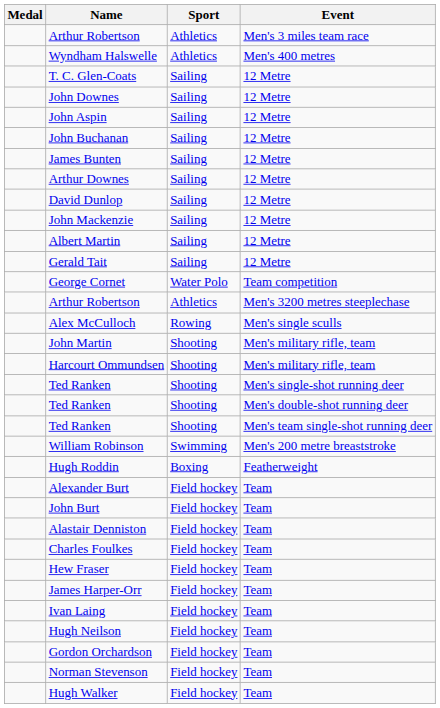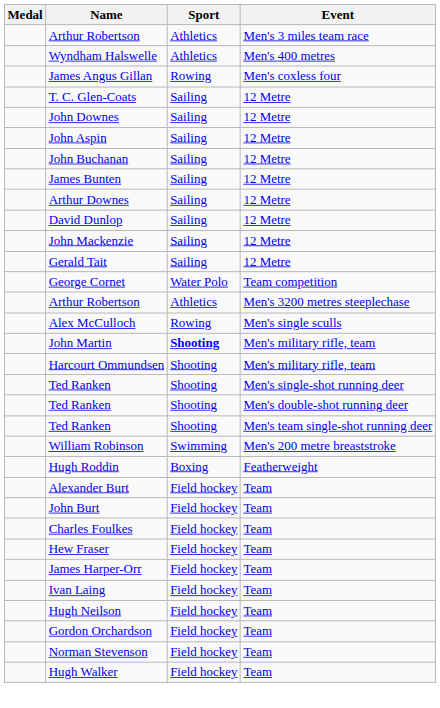 <table class="wikitable sortable">
 <tr>
 <th>Medal</th>
 <th>Name</th>
 <th>Sport</th>
 <th>Event</th>
 </tr>
 <tr>
 <td></td>
 <td><a href='#'>Arthur Robertson</a></td>
 <td><a href='#'>Athletics</a></td>
 <td><a href='#'>Men's 3 miles team race</a></td>
 </tr>
 <tr>
 <td></td>
 <td><a href='#'>Wyndham Halswelle</a></td>
 <td><a href='#'>Athletics</a></td>
 <td><a href='#'>Men's 400 metres</a></td>
+</tr>
+<tr>
+<td></td>
+<td><a href='#'>James Angus Gillan</a></td>
+<td><a href='#'>Rowing</a></td>
+<td><a href='#'>Men's coxless four</a></td>
 </tr>
 <tr>
 <td></td>
 <td><a href='#'>T. C. Glen-Coats</a></td>
 <td><a href='#'>Sailing</a></td>
 <td><a href='#'>12 Metre</a></td>
 </tr>
 <tr>
 <td></td>
 <td><a href='#'>John Downes</a></td>
 <td><a href='#'>Sailing</a></td>
 <td><a href='#'>12 Metre</a></td>
 </tr>
 <tr>
 <td></td>
 <td><a href='#'>John Aspin</a></td>
 <td><a href='#'>Sailing</a></td>
 <td><a href='#'>12 Metre</a></td>
 </tr>
 <tr>
 <td></td>
 <td><a href='#'>John Buchanan</a></td>
 <td><a href='#'>Sailing</a></td>
 <td><a href='#'>12 Metre</a></td>
 </tr>
 <tr>
 <td></td>
 <td><a href='#'>James Bunten</a></td>
 <td><a href='#'>Sailing</a></td>
 <td><a href='#'>12 Metre</a></td>
 </tr>
 <tr>
 <td></td>
 <td><a href='#'>Arthur Downes</a></td>
 <td><a href='#'>Sailing</a></td>
 <td><a href='#'>12 Metre</a></td>
 </tr>
 <tr>
 <td></td>
 <td><a href='#'>David Dunlop</a></td>
 <td><a href='#'>Sailing</a></td>
 <td><a href='#'>12 Metre</a></td>
 </tr>
 <tr>
 <td></td>
 <td><a href='#'>John Mackenzie</a></td>
 <td><a href='#'>Sailing</a></td>
 <td><a href='#'>12 Metre</a></td>
 </tr>
 <tr>
 <td></td>
-<td><a href='#'>Albert Martin</a></td>
-<td><a href='#'>Sailing</a></td>
-<td><a href='#'>12 Metre</a></td>
-</tr>
-<tr>
-<td></td>
 <td><a href='#'>Gerald Tait</a></td>
 <td><a href='#'>Sailing</a></td>
 <td><a href='#'>12 Metre</a></td>
 </tr>
 <tr>
 <td></td>
 <td><a href='#'>George Cornet</a></td>
 <td><a href='#'>Water Polo</a></td>
 <td><a href='#'>Team competition</a></td>
 </tr>
 <tr>
 <td></td>
 <td><a href='#'>Arthur Robertson</a></td>
 <td><a href='#'>Athletics</a></td>
 <td><a href='#'>Men's 3200 metres steeplechase</a></td>
 </tr>
 <tr>
 <td></td>
 <td><a href='#'>Alex McCulloch</a></td>
 <td><a href='#'>Rowing</a></td>
 <td><a href='#'>Men's single sculls</a></td>
 </tr>
 <tr>
 <td></td>
 <td><a href='#'>John Martin</a></td>
-<td><a href='#'>Shooting</a></td>
+<td><strong><a href='#'>Shooting</a></strong></td>
 <td><a href='#'>Men's military rifle, team</a></td>
 </tr>
 <tr>
 <td></td>
 <td><a href='#'>Harcourt Ommundsen</a></td>
 <td><a href='#'>Shooting</a></td>
 <td><a href='#'>Men's military rifle, team</a></td>
 </tr>
 <tr>
 <td></td>
 <td><a href='#'>Ted Ranken</a></td>
 <td><a href='#'>Shooting</a></td>
 <td><a href='#'>Men's single-shot running deer</a></td>
 </tr>
 <tr>
 <td></td>
 <td><a href='#'>Ted Ranken</a></td>
 <td><a href='#'>Shooting</a></td>
 <td><a href='#'>Men's double-shot running deer</a></td>
 </tr>
 <tr>
 <td></td>
 <td><a href='#'>Ted Ranken</a></td>
 <td><a href='#'>Shooting</a></td>
 <td><a href='#'>Men's team single-shot running deer</a></td>
 </tr>
 <tr>
 <td></td>
 <td><a href='#'>William Robinson</a></td>
 <td><a href='#'>Swimming</a></td>
 <td><a href='#'>Men's 200 metre breaststroke</a></td>
 </tr>
 <tr>
 <td></td>
 <td><a href='#'>Hugh Roddin</a></td>
 <td><a href='#'>Boxing</a></td>
 <td><a href='#'>Featherweight</a></td>
 </tr>
 <tr>
 <td></td>
 <td><a href='#'>Alexander Burt</a></td>
 <td><a href='#'>Field hockey</a></td>
 <td><a href='#'>Team</a></td>
 </tr>
 <tr>
 <td></td>
 <td><a href='#'>John Burt</a></td>
 <td><a href='#'>Field hockey</a></td>
 <td><a href='#'>Team</a></td>
 </tr>
 <tr>
 <td></td>
-<td><a href='#'>Alastair Denniston</a></td>
-<td><a href='#'>Field hockey</a></td>
-<td><a href='#'>Team</a></td>
-</tr>
-<tr>
-<td></td>
 <td><a href='#'>Charles Foulkes</a></td>
 <td><a href='#'>Field hockey</a></td>
 <td><a href='#'>Team</a></td>
 </tr>
 <tr>
 <td></td>
 <td><a href='#'>Hew Fraser</a></td>
 <td><a href='#'>Field hockey</a></td>
 <td><a href='#'>Team</a></td>
 </tr>
 <tr>
 <td></td>
 <td><a href='#'>James Harper-Orr</a></td>
 <td><a href='#'>Field hockey</a></td>
 <td><a href='#'>Team</a></td>
 </tr>
 <tr>
 <td></td>
 <td><a href='#'>Ivan Laing</a></td>
 <td><a href='#'>Field hockey</a></td>
 <td><a href='#'>Team</a></td>
 </tr>
 <tr>
 <td></td>
 <td><a href='#'>Hugh Neilson</a></td>
 <td><a href='#'>Field hockey</a></td>
 <td><a href='#'>Team</a></td>
 </tr>
 <tr>
 <td></td>
 <td><a href='#'>Gordon Orchardson</a></td>
 <td><a href='#'>Field hockey</a></td>
 <td><a href='#'>Team</a></td>
 </tr>
 <tr>
 <td></td>
 <td><a href='#'>Norman Stevenson</a></td>
 <td><a href='#'>Field hockey</a></td>
 <td><a href='#'>Team</a></td>
 </tr>
 <tr>
 <td></td>
 <td><a href='#'>Hugh Walker</a></td>
 <td><a href='#'>Field hockey</a></td>
 <td><a href='#'>Team</a></td>
 </tr>
 </table>
